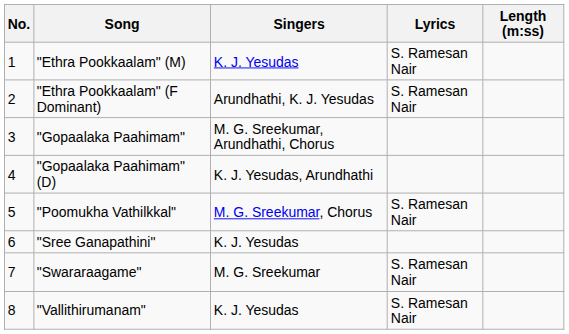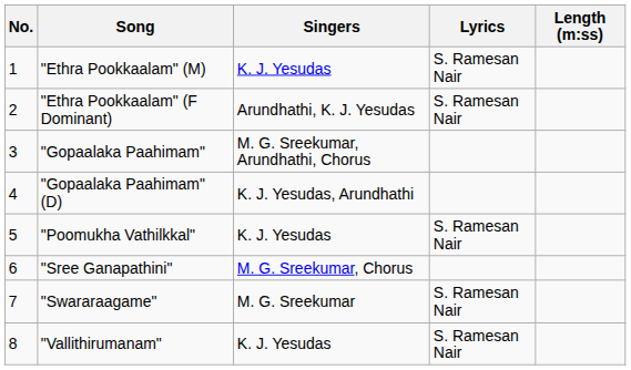 <table class="wikitable" style="font-size:95%;">
 <tr>
 <th>No.</th>
 <th>Song</th>
 <th>Singers</th>
 <th>Lyrics</th>
 <th>Length (m:ss)</th>
 </tr>
 <tr>
 <td>1</td>
 <td>"Ethra Pookkaalam" (M)</td>
 <td><a href='#'>K. J. Yesudas</a></td>
 <td>S. Ramesan Nair</td>
 <td></td>
 </tr>
 <tr>
 <td>2</td>
 <td>"Ethra Pookkaalam" (F Dominant)</td>
 <td>Arundhathi, K. J. Yesudas</td>
 <td>S. Ramesan Nair</td>
 <td></td>
 </tr>
 <tr>
 <td>3</td>
 <td>"Gopaalaka Paahimam"</td>
 <td>M. G. Sreekumar, Arundhathi, Chorus</td>
 <td></td>
 <td></td>
 </tr>
 <tr>
 <td>4</td>
 <td>"Gopaalaka Paahimam" (D)</td>
 <td>K. J. Yesudas, Arundhathi</td>
 <td></td>
 <td></td>
 </tr>
 <tr>
 <td>5</td>
 <td>"Poomukha Vathilkkal"</td>
-<td><a href='#'>M. G. Sreekumar</a>, Chorus</td>
+<td>K. J. Yesudas</td>
 <td>S. Ramesan Nair</td>
 <td></td>
 </tr>
 <tr>
 <td>6</td>
 <td>"Sree Ganapathini"</td>
-<td>K. J. Yesudas</td>
+<td><a href='#'>M. G. Sreekumar</a>, Chorus</td>
 <td></td>
 <td></td>
 </tr>
 <tr>
 <td>7</td>
 <td>"Swararaagame"</td>
 <td>M. G. Sreekumar</td>
 <td>S. Ramesan Nair</td>
 <td></td>
 </tr>
 <tr>
 <td>8</td>
 <td>"Vallithirumanam"</td>
 <td>K. J. Yesudas</td>
 <td>S. Ramesan Nair</td>
 <td></td>
 </tr>
 </table>
